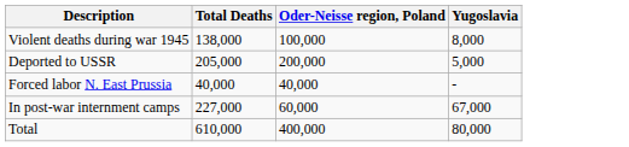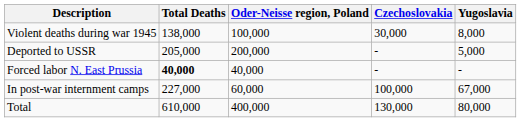 <table class="wikitable sortable">
 <tr>
 <th>Description</th>
 <th>Total Deaths</th>
 <th><a href='#'>Oder-Neisse</a> region, Poland</th>
+<th><a href='#'>Czechoslovakia</a></th>
 <th>Yugoslavia</th>
 </tr>
 <tr>
 <td>Violent deaths during war 1945</td>
 <td>138,000</td>
 <td>100,000</td>
+<td>30,000</td>
 <td>8,000</td>
 </tr>
 <tr>
 <td>Deported to USSR</td>
 <td>205,000</td>
 <td>200,000</td>
+<td>-</td>
 <td>5,000</td>
 </tr>
 <tr>
 <td>Forced labor <a href='#'>N. East Prussia</a></td>
+<td><strong>40,000</strong></td>
 <td>40,000</td>
-<td>40,000</td>
+<td>-</td>
 <td>-</td>
 </tr>
 <tr>
 <td>In post-war internment camps</td>
 <td>227,000</td>
 <td>60,000</td>
+<td>100,000</td>
 <td>67,000</td>
 </tr>
 <tr>
 <td>Total</td>
 <td>610,000</td>
 <td>400,000</td>
+<td>130,000</td>
 <td>80,000</td>
 </tr>
 </table>
